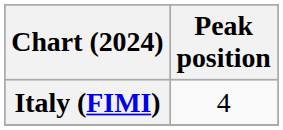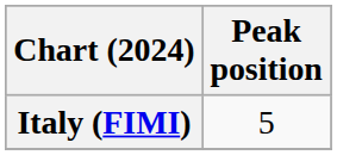 <table class="wikitable sortable plainrowheaders" style="text-align:center;">
 <tr>
 <th scope="col">Chart (2024)</th>
 <th scope="col">Peak<br>position</th>
 </tr>
 <tr>
 <th scope="row">Italy (<a href='#'>FIMI</a>)</th>
-<td>4</td>
+<td>5</td>
 </tr>
 <tr>
 </tr>
 </table>
